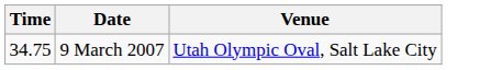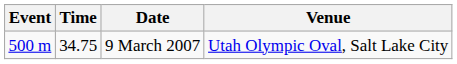 <table class='wikitable'>
 <tr>
+<th>Event</th>
 <th>Time</th>
 <th>Date</th>
 <th>Venue</th>
 </tr>
 <tr>
+<td><a href='#'>500 m</a></td>
 <td>34.75</td>
 <td>9 March 2007</td>
 <td align=left><a href='#'>Utah Olympic Oval</a>, Salt Lake City</td>
 </tr>
 </table>
